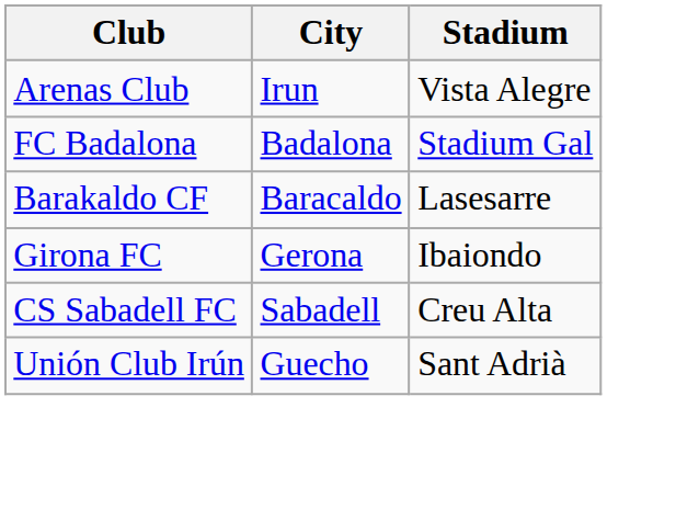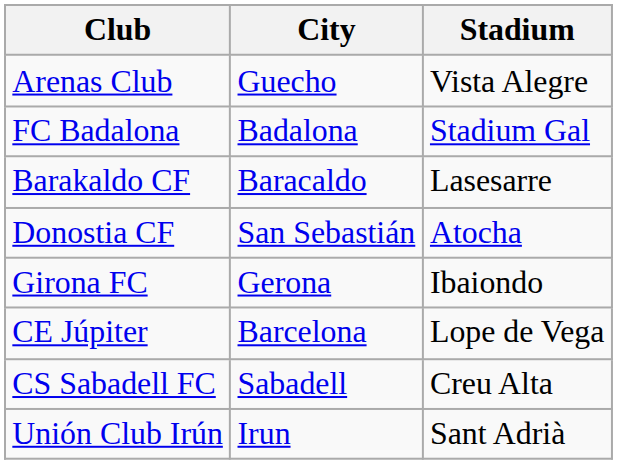 <table class="wikitable sortable" style="text-align: left;">
 <tr>
 <th>Club</th>
 <th>City</th>
 <th>Stadium</th>
 </tr>
 <tr>
 <td><a href='#'>Arenas Club</a></td>
-<td><a href='#'>Irun</a></td>
+<td><a href='#'>Guecho</a></td>
 <td>Vista Alegre</td>
 </tr>
 <tr>
 <td><a href='#'>FC Badalona</a></td>
 <td><a href='#'>Badalona</a></td>
 <td><a href='#'>Stadium Gal</a></td>
 </tr>
 <tr>
 <td><a href='#'>Barakaldo CF</a></td>
 <td><a href='#'>Baracaldo</a></td>
 <td>Lasesarre</td>
 </tr>
 <tr>
+<td><a href='#'>Donostia CF</a></td>
+<td><a href='#'>San Sebastián</a></td>
+<td><a href='#'>Atocha</a></td>
+</tr>
+<tr>
 <td><a href='#'>Girona FC</a></td>
 <td><a href='#'>Gerona</a></td>
 <td>Ibaiondo</td>
+</tr>
+<tr>
+<td><a href='#'>CE Júpiter</a></td>
+<td><a href='#'>Barcelona</a></td>
+<td>Lope de Vega</td>
 </tr>
 <tr>
 <td><a href='#'>CS Sabadell FC</a></td>
 <td><a href='#'>Sabadell</a></td>
 <td>Creu Alta</td>
 </tr>
 <tr>
 <td><a href='#'>Unión Club Irún</a></td>
-<td><a href='#'>Guecho</a></td>
+<td><a href='#'>Irun</a></td>
 <td>Sant Adrià</td>
 </tr>
 </table>
